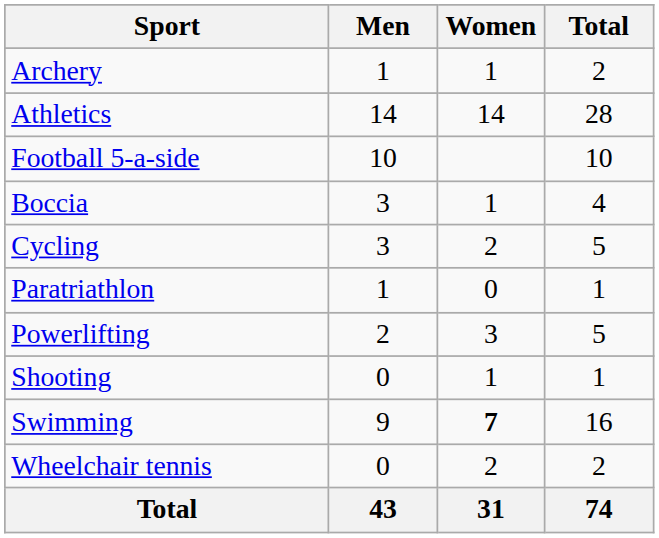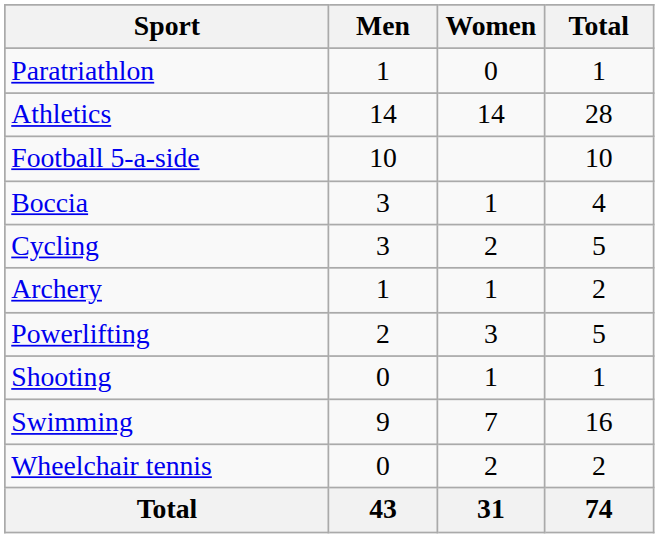 <table class="wikitable sortable" style="text-align:center;">
 <tr>
 <th width=180>Sport</th>
 <th width=55>Men</th>
 <th width=55>Women</th>
 <th width=55>Total</th>
 </tr>
 <tr>
-<td style="text-align:left"><a href='#'>Archery</a></td>
+<td style="text-align:left"><a href='#'>Paratriathlon</a></td>
 <td>1</td>
+<td>0</td>
 <td>1</td>
-<td>2</td>
 </tr>
 <tr>
 <td style="text-align:left"><a href='#'>Athletics</a></td>
 <td>14</td>
 <td>14</td>
 <td>28</td>
 </tr>
 <tr>
 <td style="text-align:left"><a href='#'>Football 5-a-side</a></td>
 <td>10</td>
 <td></td>
 <td>10</td>
 </tr>
 <tr>
 <td style="text-align:left"><a href='#'>Boccia</a></td>
 <td>3</td>
 <td>1</td>
 <td>4</td>
 </tr>
 <tr>
 <td style="text-align:left"><a href='#'>Cycling</a></td>
 <td>3</td>
 <td>2</td>
 <td>5</td>
 </tr>
 <tr>
-<td style="text-align:left"><a href='#'>Paratriathlon</a></td>
+<td style="text-align:left"><a href='#'>Archery</a></td>
 <td>1</td>
-<td>0</td>
 <td>1</td>
+<td>2</td>
 </tr>
 <tr>
 <td style="text-align:left"><a href='#'>Powerlifting</a></td>
 <td>2</td>
 <td>3</td>
 <td>5</td>
 </tr>
 <tr>
 <td style="text-align:left"><a href='#'>Shooting</a></td>
 <td>0</td>
 <td>1</td>
 <td>1</td>
 </tr>
 <tr>
 <td style="text-align:left"><a href='#'>Swimming</a></td>
 <td>9</td>
-<td><strong>7</strong></td>
+<td>7</td>
 <td>16</td>
 </tr>
 <tr>
 <td style="text-align:left"><a href='#'>Wheelchair tennis</a></td>
 <td>0</td>
 <td>2</td>
 <td>2</td>
 </tr>
 <tr>
 <th>Total</th>
 <th>43</th>
 <th>31</th>
 <th>74</th>
 </tr>
 </table>
